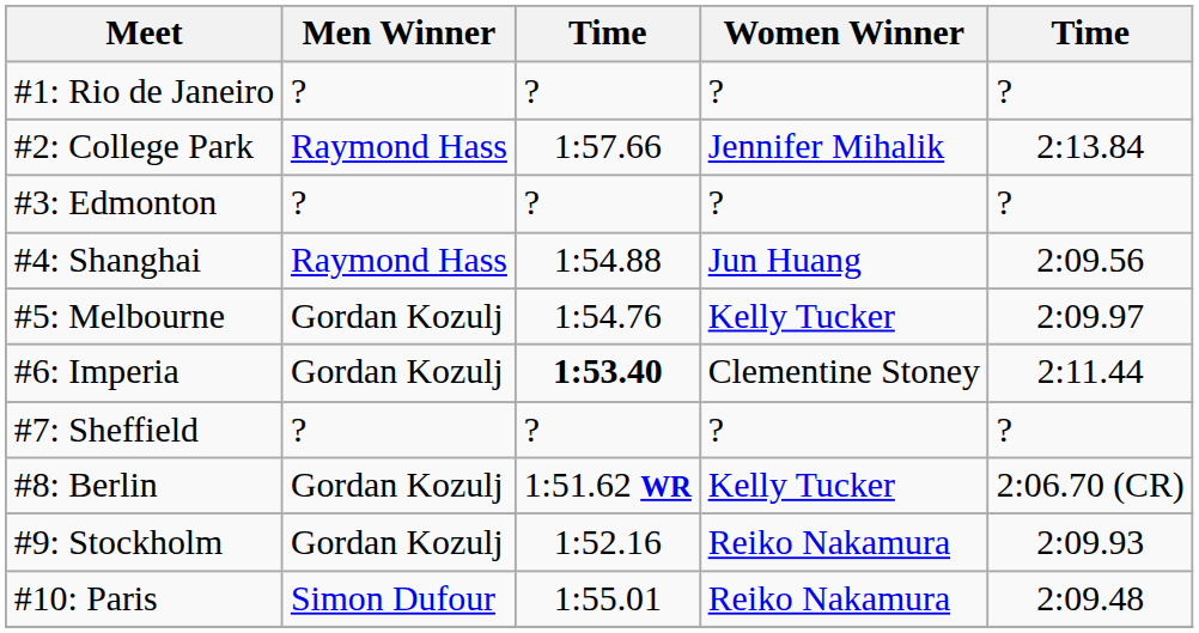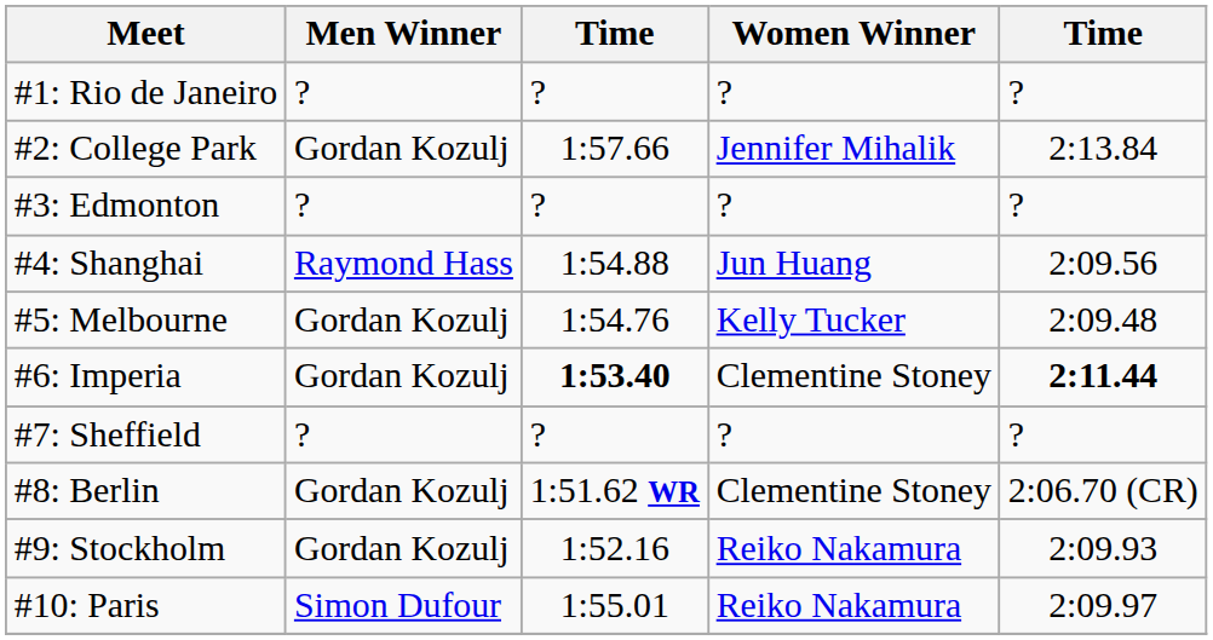 <table class=wikitable>
 <tr>
 <th>Meet</th>
 <th>Men Winner</th>
 <th>Time</th>
 <th>Women Winner</th>
 <th>Time</th>
 </tr>
 <tr>
 <td>#1: Rio de Janeiro</td>
 <td ?>?</td>
 <td ?>?</td>
 <td ?>?</td>
 <td ?>?</td>
 </tr>
 <tr>
 <td>#2: College Park</td>
-<td> <a href='#'>Raymond Hass</a></td>
+<td> Gordan Kozulj</td>
 <td align=center>1:57.66</td>
 <td> <a href='#'>Jennifer Mihalik</a></td>
 <td align=center>2:13.84</td>
 </tr>
 <tr>
 <td>#3: Edmonton</td>
 <td ?>?</td>
 <td ?>?</td>
 <td ?>?</td>
 <td ?>?</td>
 </tr>
 <tr>
 <td>#4: Shanghai</td>
 <td> <a href='#'>Raymond Hass</a></td>
 <td align=center>1:54.88</td>
 <td> <a href='#'>Jun Huang</a></td>
 <td align=center>2:09.56</td>
 </tr>
 <tr>
 <td>#5: Melbourne</td>
 <td> Gordan Kozulj</td>
 <td align=center>1:54.76</td>
 <td> <a href='#'>Kelly Tucker</a></td>
-<td align=center>2:09.97</td>
+<td align=center>2:09.48</td>
 </tr>
 <tr>
 <td>#6: Imperia</td>
 <td> Gordan Kozulj</td>
 <td align=center><strong>1:53.40</strong></td>
 <td> Clementine Stoney</td>
-<td align=center>2:11.44</td>
+<td align=center><strong>2:11.44</strong></td>
 </tr>
 <tr>
 <td>#7: Sheffield</td>
 <td ?>?</td>
 <td ?>?</td>
 <td ?>?</td>
 <td ?>?</td>
 </tr>
 <tr>
 <td>#8: Berlin</td>
 <td> Gordan Kozulj</td>
 <td align=center>1:51.62 <small><a href='#'><strong>WR</strong></a></small></td>
-<td> <a href='#'>Kelly Tucker</a></td>
+<td> Clementine Stoney</td>
 <td align=center>2:06.70 (CR)</td>
 </tr>
 <tr>
 <td>#9: Stockholm</td>
 <td> Gordan Kozulj</td>
 <td align=center>1:52.16</td>
 <td> <a href='#'>Reiko Nakamura</a></td>
 <td align=center>2:09.93</td>
 </tr>
 <tr>
 <td>#10: Paris</td>
 <td> <a href='#'>Simon Dufour</a></td>
 <td align=center>1:55.01</td>
 <td> <a href='#'>Reiko Nakamura</a></td>
-<td align=center>2:09.48</td>
+<td align=center>2:09.97</td>
 </tr>
 <tr>
 </tr>
 </table>
